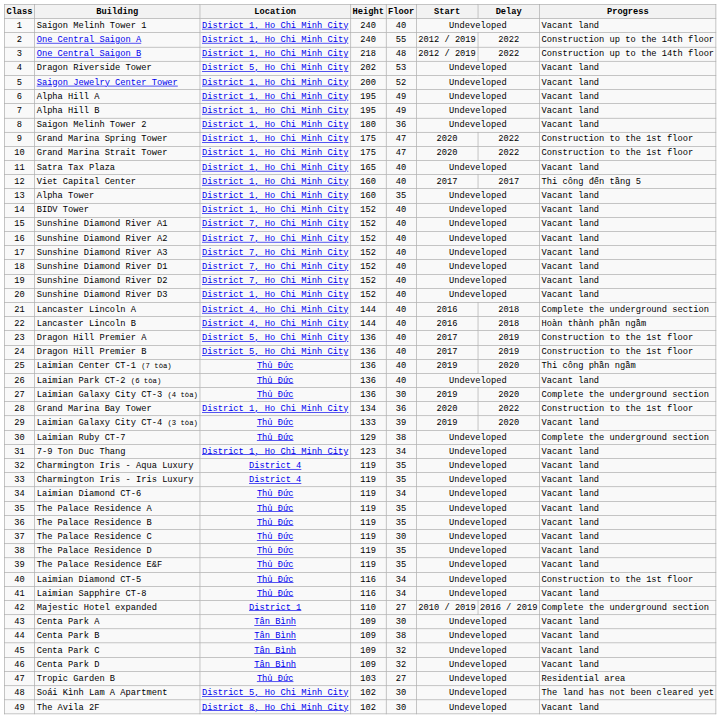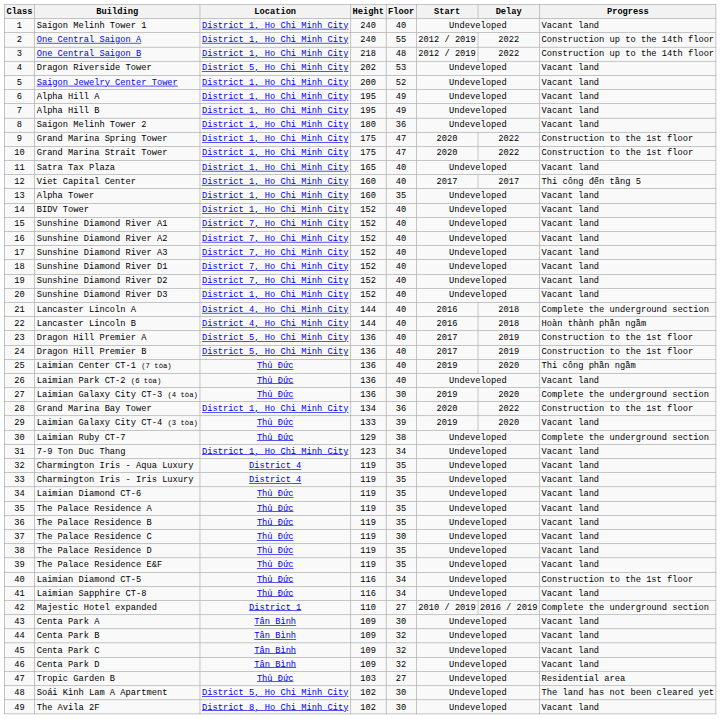 <table class="wikitable sortable" style="text-align:center">
 <tr>
 <th>Class</th>
 <th>Building</th>
 <th>Location</th>
 <th>Height</th>
 <th>Floor</th>
 <th>Start</th>
 <th>Delay</th>
 <th>Progress</th>
 </tr>
 <tr>
 <td>1</td>
 <td align="left">Saigon Melinh Tower 1</td>
 <td><a href='#'>District 1, Ho Chi Minh City</a></td>
 <td>240</td>
 <td>40</td>
 <td colspan="2">Undeveloped</td>
 <td align="left">Vacant land</td>
 </tr>
 <tr>
 <td>2</td>
 <td align="left"><a href='#'>One Central Saigon A</a></td>
 <td><a href='#'>District 1, Ho Chi Minh City</a></td>
 <td>240</td>
 <td>55</td>
 <td>2012 / 2019</td>
 <td>2022</td>
 <td align="left">Construction up to the 14th floor</td>
 </tr>
 <tr>
 <td>3</td>
 <td align="left"><a href='#'>One Central Saigon B</a></td>
 <td><a href='#'>District 1, Ho Chi Minh City</a></td>
 <td>218</td>
 <td>48</td>
 <td>2012 / 2019</td>
 <td>2022</td>
 <td align="left">Construction up to the 14th floor</td>
 </tr>
 <tr>
 <td>4</td>
 <td align="left">Dragon Riverside Tower</td>
 <td><a href='#'>District 5, Ho Chi Minh City</a></td>
 <td>202</td>
 <td>53</td>
 <td colspan="2">Undeveloped</td>
 <td align="left">Vacant land</td>
 </tr>
 <tr>
 <td>5</td>
 <td align="left"><a href='#'>Saigon Jewelry Center Tower</a></td>
 <td><a href='#'>District 1, Ho Chi Minh City</a></td>
 <td>200</td>
 <td>52</td>
 <td colspan="2">Undeveloped</td>
 <td align="left">Vacant land</td>
 </tr>
 <tr>
 <td>6</td>
 <td align="left">Alpha Hill A</td>
 <td><a href='#'>District 1, Ho Chi Minh City</a></td>
 <td>195</td>
 <td>49</td>
 <td colspan="2">Undeveloped</td>
 <td align="left">Vacant land</td>
 </tr>
 <tr>
 <td>7</td>
 <td align="left">Alpha Hill B</td>
 <td><a href='#'>District 1, Ho Chi Minh City</a></td>
 <td>195</td>
 <td>49</td>
 <td colspan="2">Undeveloped</td>
 <td align="left">Vacant land</td>
 </tr>
 <tr>
 <td>8</td>
 <td align="left">Saigon Melinh Tower 2</td>
 <td><a href='#'>District 1, Ho Chi Minh City</a></td>
 <td>180</td>
 <td>36</td>
 <td colspan="2">Undeveloped</td>
 <td align="left">Vacant land</td>
 </tr>
 <tr>
 <td>9</td>
 <td align="left">Grand Marina Spring Tower</td>
 <td><a href='#'>District 1, Ho Chi Minh City</a></td>
 <td>175</td>
 <td>47</td>
 <td>2020</td>
 <td>2022</td>
 <td align="left">Construction to the 1st floor</td>
 </tr>
 <tr>
 <td>10</td>
 <td align="left">Grand Marina Strait Tower</td>
 <td><a href='#'>District 1, Ho Chi Minh City</a></td>
 <td>175</td>
 <td>47</td>
 <td>2020</td>
 <td>2022</td>
 <td align="left">Construction to the 1st floor</td>
 </tr>
 <tr>
 <td>11</td>
 <td align="left">Satra Tax Plaza</td>
 <td><a href='#'>District 1, Ho Chi Minh City</a></td>
 <td>165</td>
 <td>40</td>
 <td colspan="2">Undeveloped</td>
 <td align="left">Vacant land</td>
 </tr>
 <tr>
 <td>12</td>
 <td align="left">Viet Capital Center</td>
 <td><a href='#'>District 1, Ho Chi Minh City</a></td>
 <td>160</td>
 <td>40</td>
 <td>2017</td>
 <td>2017</td>
 <td align="left">Thi công đến tầng 5</td>
 </tr>
 <tr>
 <td>13</td>
 <td align="left">Alpha Tower</td>
 <td><a href='#'>District 1, Ho Chi Minh City</a></td>
 <td>160</td>
 <td>35</td>
 <td colspan="2">Undeveloped</td>
 <td align="left">Vacant land</td>
 </tr>
 <tr>
 <td>14</td>
 <td align="left">BIDV Tower</td>
 <td><a href='#'>District 1, Ho Chi Minh City</a></td>
 <td>152</td>
 <td>40</td>
 <td colspan="2">Undeveloped</td>
 <td align="left">Vacant land</td>
 </tr>
 <tr>
 <td>15</td>
 <td align="left">Sunshine Diamond River A1</td>
 <td><a href='#'>District 7, Ho Chi Minh City</a></td>
 <td>152</td>
 <td>40</td>
 <td colspan="2">Undeveloped</td>
 <td align="left">Vacant land</td>
 </tr>
 <tr>
 <td>16</td>
 <td align="left">Sunshine Diamond River A2</td>
 <td><a href='#'>District 7, Ho Chi Minh City</a></td>
 <td>152</td>
 <td>40</td>
 <td colspan="2">Undeveloped</td>
 <td align="left">Vacant land</td>
 </tr>
 <tr>
 <td>17</td>
 <td align="left">Sunshine Diamond River A3</td>
 <td><a href='#'>District 7, Ho Chi Minh City</a></td>
 <td>152</td>
 <td>40</td>
 <td colspan="2">Undeveloped</td>
 <td align="left">Vacant land</td>
 </tr>
 <tr>
 <td>18</td>
 <td align="left">Sunshine Diamond River D1</td>
 <td><a href='#'>District 7, Ho Chi Minh City</a></td>
 <td>152</td>
 <td>40</td>
 <td colspan="2">Undeveloped</td>
 <td align="left">Vacant land</td>
 </tr>
 <tr>
 <td>19</td>
 <td align="left">Sunshine Diamond River D2</td>
 <td><a href='#'>District 7, Ho Chi Minh City</a></td>
 <td>152</td>
 <td>40</td>
 <td colspan="2">Undeveloped</td>
 <td align="left">Vacant land</td>
 </tr>
 <tr>
 <td>20</td>
 <td align="left">Sunshine Diamond River D3</td>
 <td><a href='#'>District 1, Ho Chi Minh City</a></td>
 <td>152</td>
 <td>40</td>
 <td colspan="2">Undeveloped</td>
 <td align="left">Vacant land</td>
 </tr>
 <tr>
 <td>21</td>
 <td align="left">Lancaster Lincoln A</td>
 <td><a href='#'>District 4, Ho Chi Minh City</a></td>
 <td>144</td>
 <td>40</td>
 <td>2016</td>
 <td>2018</td>
 <td align="left">Complete the underground section</td>
 </tr>
 <tr>
 <td>22</td>
 <td align="left">Lancaster Lincoln B</td>
 <td><a href='#'>District 4, Ho Chi Minh City</a></td>
 <td>144</td>
 <td>40</td>
 <td>2016</td>
 <td>2018</td>
 <td align="left">Hoàn thành phần ngầm</td>
 </tr>
 <tr>
 <td>23</td>
 <td align="left">Dragon Hill Premier A</td>
 <td><a href='#'>District 5, Ho Chi Minh City</a></td>
 <td>136</td>
 <td>40</td>
 <td>2017</td>
 <td>2019</td>
 <td align="left">Construction to the 1st floor</td>
 </tr>
 <tr>
 <td>24</td>
 <td align="left">Dragon Hill Premier B</td>
 <td><a href='#'>District 5, Ho Chi Minh City</a></td>
 <td>136</td>
 <td>40</td>
 <td>2017</td>
 <td>2019</td>
 <td align="left">Construction to the 1st floor</td>
 </tr>
 <tr>
 <td>25</td>
 <td align="left">Laimian Center CT-1 <small>(7 tòa)</small></td>
 <td><a href='#'>Thủ Đức</a></td>
 <td>136</td>
 <td>40</td>
 <td>2019</td>
 <td>2020</td>
 <td align="left">Thi công phần ngầm</td>
 </tr>
 <tr>
 <td>26</td>
 <td align="left">Laimian Park CT-2 <small>(6 tòa)</small></td>
 <td><a href='#'>Thủ Đức</a></td>
 <td>136</td>
 <td>40</td>
 <td colspan="2">Undeveloped</td>
 <td align="left">Vacant land</td>
 </tr>
 <tr>
 <td>27</td>
 <td align="left">Laimian Galaxy City CT-3 <small>(4 tòa)</small></td>
 <td><a href='#'>Thủ Đức</a></td>
 <td>136</td>
 <td>30</td>
 <td>2019</td>
 <td>2020</td>
 <td align="left">Complete the underground section</td>
 </tr>
 <tr>
 <td>28</td>
 <td align="left">Grand Marina Bay Tower</td>
 <td><a href='#'>District 1, Ho Chi Minh City</a></td>
 <td>134</td>
 <td>36</td>
 <td>2020</td>
 <td>2022</td>
 <td align="left">Construction to the 1st floor</td>
 </tr>
 <tr>
 <td>29</td>
 <td align="left">Laimian Galaxy City CT-4 <small>(3 tòa)</small></td>
 <td><a href='#'>Thủ Đức</a></td>
 <td>133</td>
 <td>39</td>
 <td>2019</td>
 <td>2020</td>
 <td align="left">Vacant land</td>
 </tr>
 <tr>
 <td>30</td>
 <td align="left">Laimian Ruby CT-7</td>
 <td><a href='#'>Thủ Đức</a></td>
 <td>129</td>
 <td>38</td>
 <td colspan="2">Undeveloped</td>
 <td align="left">Complete the underground section</td>
 </tr>
 <tr>
 <td>31</td>
 <td align="left">7-9 Ton Duc Thang</td>
 <td><a href='#'>District 1, Ho Chi Minh City</a></td>
 <td>123</td>
 <td>34</td>
 <td colspan="2">Undeveloped</td>
 <td align="left">Vacant land</td>
 </tr>
 <tr>
 <td>32</td>
 <td align="left">Charmington Iris - Aqua Luxury</td>
 <td><a href='#'>District 4</a></td>
 <td>119</td>
 <td>35</td>
 <td colspan="2">Undeveloped</td>
 <td align="left">Vacant land</td>
 </tr>
 <tr>
 <td>33</td>
 <td align="left">Charmington Iris - Iris Luxury</td>
 <td><a href='#'>District 4</a></td>
 <td>119</td>
 <td>35</td>
 <td colspan="2">Undeveloped</td>
 <td align="left">Vacant land</td>
 </tr>
 <tr>
 <td>34</td>
 <td align="left">Laimian Diamond CT-6</td>
 <td><a href='#'>Thủ Đức</a></td>
 <td>119</td>
-<td>34</td>
+<td>35</td>
 <td colspan="2">Undeveloped</td>
 <td align="left">Vacant land</td>
 </tr>
 <tr>
 <td>35</td>
 <td align="left">The Palace Residence A</td>
 <td><a href='#'>Thủ Đức</a></td>
 <td>119</td>
 <td>35</td>
 <td colspan="2">Undeveloped</td>
 <td align="left">Vacant land</td>
 </tr>
 <tr>
 <td>36</td>
 <td align="left">The Palace Residence B</td>
 <td><a href='#'>Thủ Đức</a></td>
 <td>119</td>
 <td>35</td>
 <td colspan="2">Undeveloped</td>
 <td align="left">Vacant land</td>
 </tr>
 <tr>
 <td>37</td>
 <td align="left">The Palace Residence C</td>
 <td><a href='#'>Thủ Đức</a></td>
 <td>119</td>
 <td>30</td>
 <td colspan="2">Undeveloped</td>
 <td align="left">Vacant land</td>
 </tr>
 <tr>
 <td>38</td>
 <td align="left">The Palace Residence D</td>
 <td><a href='#'>Thủ Đức</a></td>
 <td>119</td>
 <td>35</td>
 <td colspan="2">Undeveloped</td>
 <td align="left">Vacant land</td>
 </tr>
 <tr>
 <td>39</td>
 <td align="left">The Palace Residence E&F</td>
 <td><a href='#'>Thủ Đức</a></td>
 <td>119</td>
 <td>35</td>
 <td colspan="2">Undeveloped</td>
 <td align="left">Vacant land</td>
 </tr>
 <tr>
 <td>40</td>
 <td align="left">Laimian Diamond CT-5</td>
 <td><a href='#'>Thủ Đức</a></td>
 <td>116</td>
 <td>34</td>
 <td colspan="2">Undeveloped</td>
 <td align="left">Construction to the 1st floor</td>
 </tr>
 <tr>
 <td>41</td>
 <td align="left">Laimian Sapphire CT-8</td>
 <td><a href='#'>Thủ Đức</a></td>
 <td>116</td>
 <td>34</td>
 <td colspan="2">Undeveloped</td>
 <td align="left">Vacant land</td>
 </tr>
 <tr>
 <td>42</td>
 <td align="left">Majestic Hotel expanded</td>
 <td><a href='#'>District 1</a></td>
 <td>110</td>
 <td>27</td>
 <td>2010 / 2019</td>
 <td>2016 / 2019</td>
 <td align="left">Complete the underground section</td>
 </tr>
 <tr>
 <td>43</td>
 <td align="left">Centa Park A</td>
 <td><a href='#'>Tân Bình</a></td>
 <td>109</td>
 <td>30</td>
 <td colspan="2">Undeveloped</td>
 <td align="left">Vacant land</td>
 </tr>
 <tr>
 <td>44</td>
 <td align="left">Centa Park B</td>
 <td><a href='#'>Tân Bình</a></td>
 <td>109</td>
-<td>38</td>
+<td>32</td>
 <td colspan="2">Undeveloped</td>
 <td align="left">Vacant land</td>
 </tr>
 <tr>
 <td>45</td>
 <td align="left">Centa Park C</td>
 <td><a href='#'>Tân Bình</a></td>
 <td>109</td>
 <td>32</td>
 <td colspan="2">Undeveloped</td>
 <td align="left">Vacant land</td>
 </tr>
 <tr>
 <td>46</td>
 <td align="left">Centa Park D</td>
 <td><a href='#'>Tân Bình</a></td>
 <td>109</td>
 <td>32</td>
 <td colspan="2">Undeveloped</td>
 <td align="left">Vacant land</td>
 </tr>
 <tr>
 <td>47</td>
 <td align="left">Tropic Garden B</td>
 <td><a href='#'>Thủ Đức</a></td>
 <td>103</td>
 <td>27</td>
 <td colspan="2">Undeveloped</td>
 <td align="left">Residential area</td>
 </tr>
 <tr>
 <td>48</td>
 <td align="left">Soái Kình Lam A Apartment</td>
 <td><a href='#'>District 5, Ho Chi Minh City</a></td>
 <td>102</td>
 <td>30</td>
 <td colspan="2">Undeveloped</td>
 <td align="left">The land has not been cleared yet</td>
 </tr>
 <tr>
 <td>49</td>
 <td align="left">The Avila 2F</td>
 <td><a href='#'>District 8, Ho Chi Minh City</a></td>
 <td>102</td>
 <td>30</td>
 <td colspan="2">Undeveloped</td>
 <td align="left">Vacant land</td>
 </tr>
 </table>
